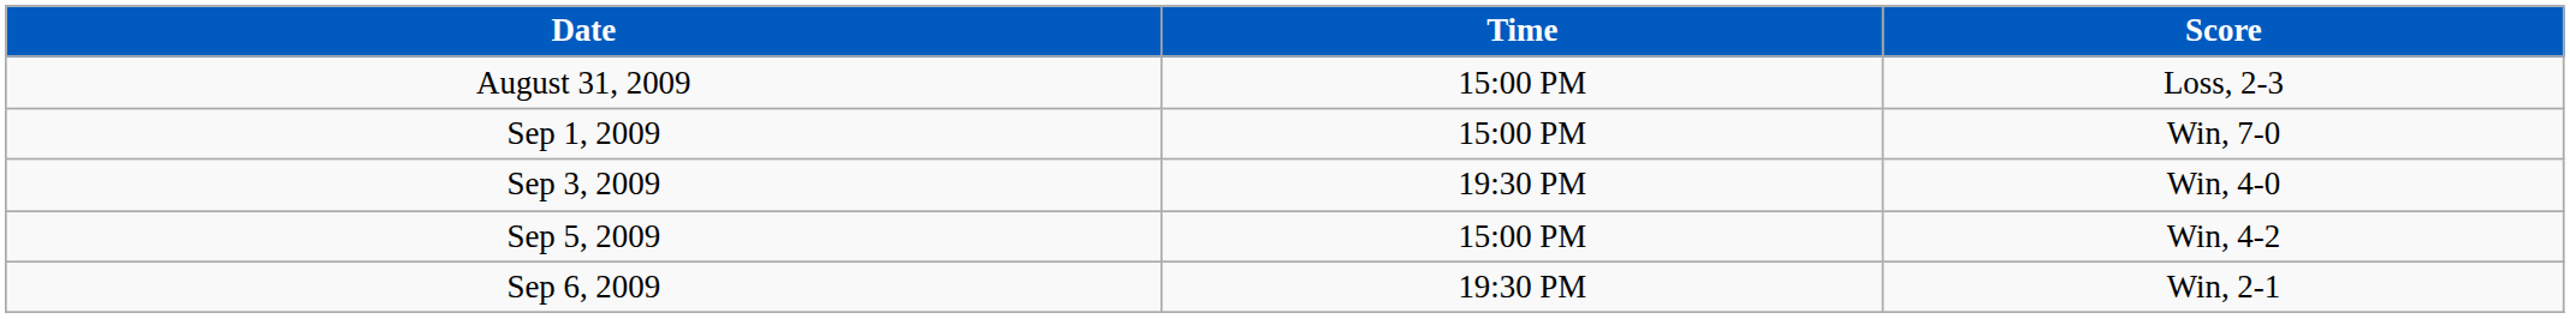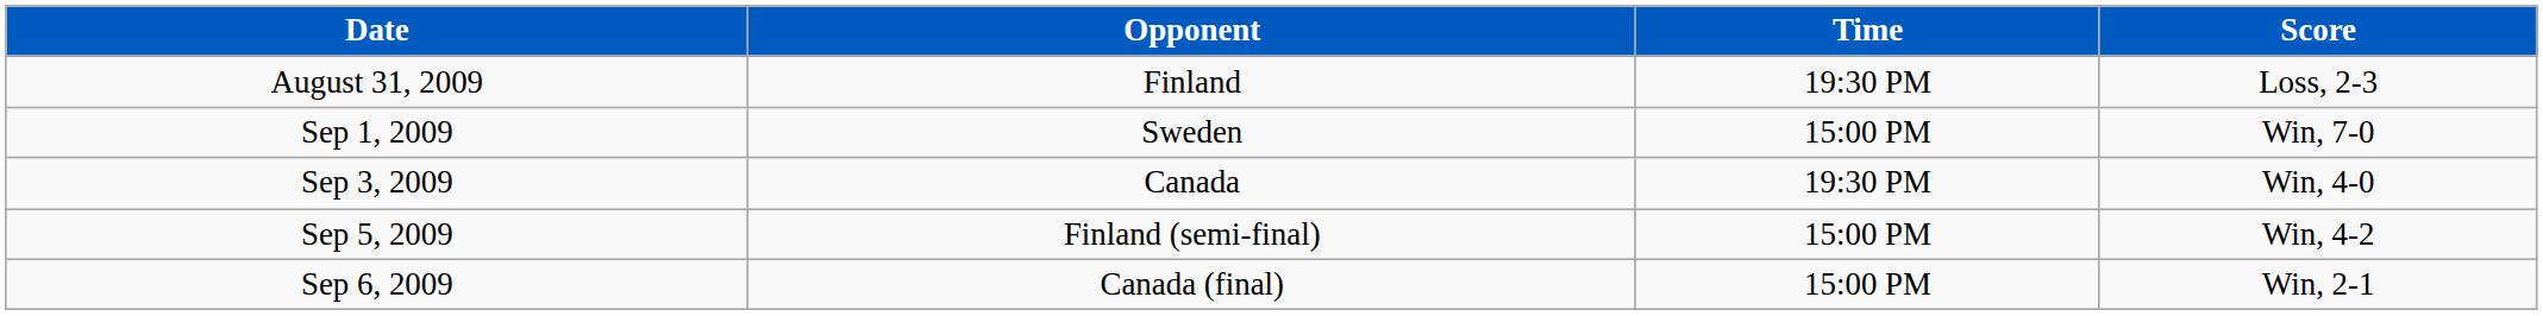 <table class="wikitable" style="width:80%;">
 <tr>
 <th style="background:#005ac0; color:#fff;">Date</th>
+<th style="background:#005ac0; color:#fff;">Opponent</th>
 <th style="background:#005ac0; color:#fff;">Time</th>
 <th style="background:#005ac0; color:#fff;">Score</th>
 </tr>
 <tr style="text-align:center;" bgcolor="">
 <td>August 31, 2009</td>
-<td>15:00 PM</td>
+<td>Finland</td>
+<td>19:30 PM</td>
 <td>Loss, 2-3</td>
 </tr>
 <tr style="text-align:center;" bgcolor="">
 <td>Sep 1, 2009</td>
+<td>Sweden</td>
 <td>15:00 PM</td>
 <td>Win, 7-0</td>
 </tr>
 <tr style="text-align:center;" bgcolor="">
 <td>Sep 3, 2009</td>
+<td>Canada</td>
 <td>19:30 PM</td>
 <td>Win, 4-0</td>
 </tr>
 <tr style="text-align:center;" bgcolor="">
 <td>Sep 5, 2009</td>
+<td>Finland (semi-final)</td>
 <td>15:00 PM</td>
 <td>Win, 4-2</td>
 </tr>
 <tr style="text-align:center;" bgcolor="">
 <td>Sep 6, 2009</td>
-<td>19:30 PM</td>
+<td>Canada (final)</td>
+<td>15:00 PM</td>
 <td>Win, 2-1</td>
 </tr>
 </table>
